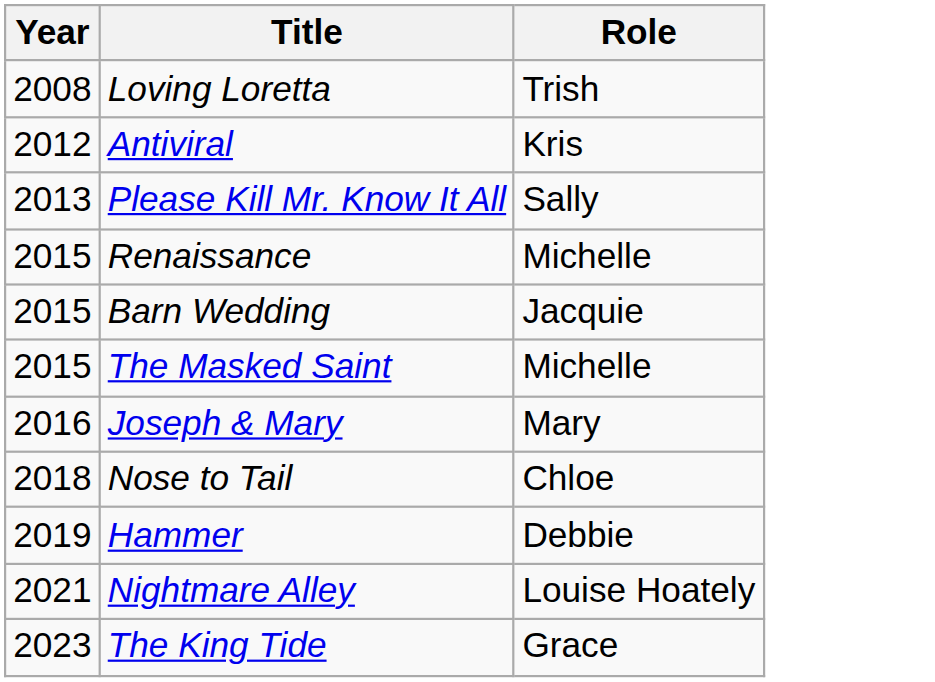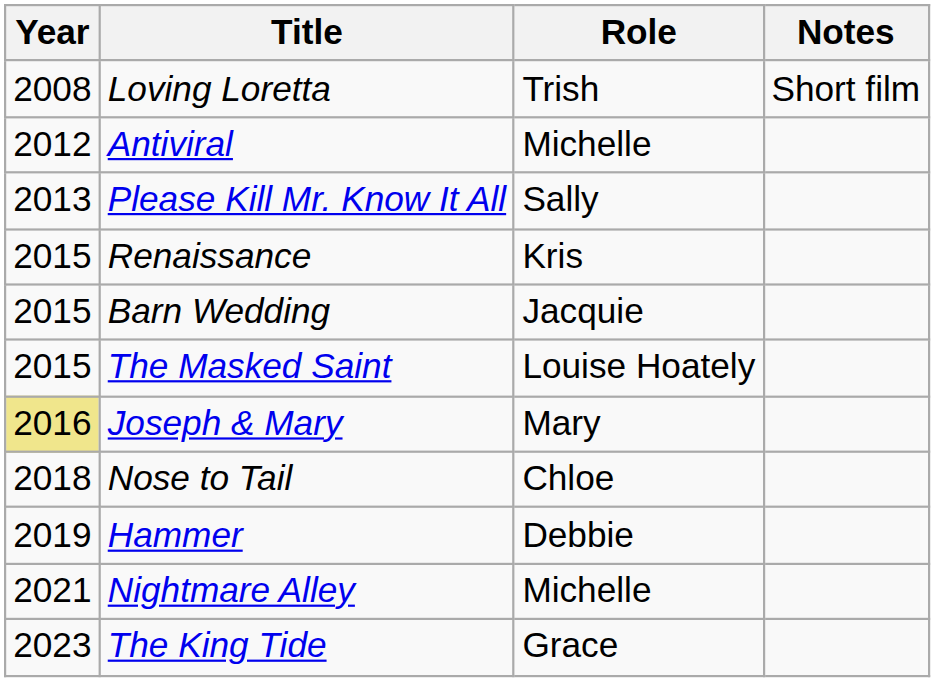 <table class="wikitable sortable">
 <tr>
 <th>Year</th>
 <th>Title</th>
 <th>Role</th>
+<th class="unsortable">Notes</th>
 </tr>
 <tr>
 <td>2008</td>
 <td><em>Loving Loretta</em></td>
 <td>Trish</td>
+<td>Short film</td>
 </tr>
 <tr>
 <td>2012</td>
 <td><em><a href='#'>Antiviral</a></em></td>
-<td>Kris</td>
+<td>Michelle</td>
+<td></td>
 </tr>
 <tr>
 <td>2013</td>
 <td><em><a href='#'>Please Kill Mr. Know It All</a></em></td>
 <td>Sally</td>
+<td></td>
 </tr>
 <tr>
 <td>2015</td>
 <td><em>Renaissance</em></td>
-<td>Michelle</td>
+<td>Kris</td>
+<td></td>
 </tr>
 <tr>
 <td>2015</td>
 <td><em>Barn Wedding</em></td>
 <td>Jacquie</td>
+<td></td>
 </tr>
 <tr>
 <td>2015</td>
 <td data-sort-value="Masked Saint, The"><em><a href='#'>The Masked Saint</a></em></td>
-<td>Michelle</td>
+<td>Louise Hoately</td>
+<td></td>
 </tr>
 <tr>
-<td>2016</td>
+<td style="background: khaki;">2016</td>
 <td><em><a href='#'>Joseph & Mary</a></em></td>
 <td>Mary</td>
+<td></td>
 </tr>
 <tr>
 <td>2018</td>
 <td><em>Nose to Tail</em></td>
 <td>Chloe</td>
+<td></td>
 </tr>
 <tr>
 <td>2019</td>
 <td><em><a href='#'>Hammer</a></em></td>
 <td>Debbie</td>
+<td></td>
 </tr>
 <tr>
 <td>2021</td>
 <td><em><a href='#'>Nightmare Alley</a></em></td>
-<td>Louise Hoately</td>
+<td>Michelle</td>
+<td></td>
 </tr>
 <tr>
 <td>2023</td>
 <td data-sort-value="King Tide, The"><em><a href='#'>The King Tide</a></em></td>
 <td>Grace</td>
+<td></td>
 </tr>
 </table>
